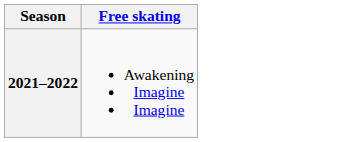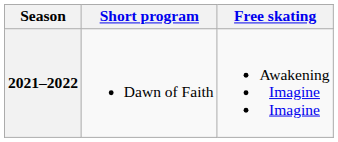 <table class=wikitable style=text-align:center>
 <tr>
 <th>Season</th>
+<th><a href='#'>Short program</a></th>
 <th><a href='#'>Free skating</a></th>
 </tr>
 <tr>
 <th>2021–2022 <br> </th>
+<td><br><ul><li>Dawn of Faith <br></li></ul></td>
 <td><br><ul><li>Awakening <br> </li><li><a href='#'>Imagine</a> <br> </li><li><a href='#'>Imagine</a> <br> </li></ul></td>
 </tr>
 </table>
